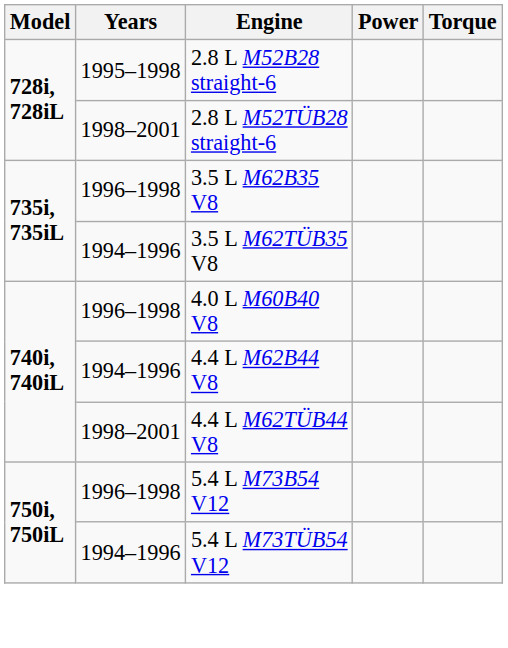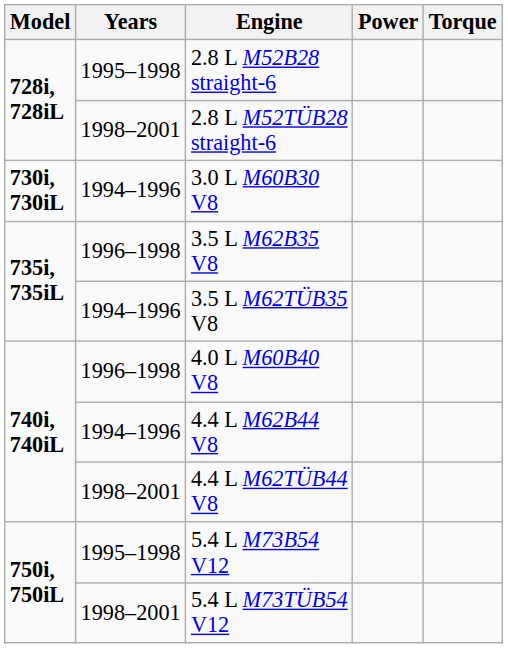 <table class="wikitable sortable">
 <tr>
 <th>Model</th>
 <th>Years</th>
 <th>Engine</th>
 <th>Power</th>
 <th>Torque</th>
 </tr>
 <tr>
 <td rowspan=2><strong>728i, <br> 728iL</strong></td>
 <td>1995–1998</td>
 <td>2.8 L <em><a href='#'>M52B28</a></em> <br> <a href='#'>straight-6</a></td>
 <td></td>
 <td></td>
 </tr>
 <tr>
 <td>1998–2001</td>
 <td>2.8 L <em><a href='#'>M52TÜB28</a></em> <br> <a href='#'>straight-6</a></td>
 <td></td>
 <td> <br> </td>
+</tr>
+<tr>
+<td><strong>730i, <br> 730iL</strong></td>
+<td>1994–1996</td>
+<td>3.0 L <em><a href='#'>M60B30</a></em> <br> <a href='#'>V8</a></td>
+<td></td>
+<td></td>
 </tr>
 <tr>
 <td rowspan=2><strong>735i, <br> 735iL</strong></td>
 <td>1996–1998</td>
 <td>3.5 L <em><a href='#'>M62B35</a></em> <br> <a href='#'>V8</a></td>
 <td></td>
 <td></td>
 </tr>
 <tr>
 <td>1994–1996</td>
 <td>3.5 L <em><a href='#'>M62TÜB35</a></em> <br> V8</td>
 <td></td>
 <td></td>
 </tr>
 <tr>
 <td rowspan=3><strong>740i, <br> 740iL</strong></td>
 <td>1996–1998</td>
 <td>4.0 L <em><a href='#'>M60B40</a></em> <br> <a href='#'>V8</a></td>
 <td></td>
 <td></td>
 </tr>
 <tr>
 <td>1994–1996</td>
 <td>4.4 L <em><a href='#'>M62B44</a></em> <br> <a href='#'>V8</a></td>
 <td></td>
 <td></td>
 </tr>
 <tr>
 <td>1998–2001</td>
 <td>4.4 L <em><a href='#'>M62TÜB44</a></em> <br> <a href='#'>V8</a></td>
 <td></td>
 <td></td>
 </tr>
 <tr>
 <td rowspan=2><strong>750i, <br> 750iL</strong></td>
-<td>1996–1998</td>
+<td>1995–1998</td>
 <td>5.4 L <em><a href='#'>M73B54</a></em> <br> <a href='#'>V12</a></td>
 <td></td>
 <td></td>
 </tr>
 <tr>
-<td>1994–1996</td>
+<td>1998–2001</td>
 <td>5.4 L <em><a href='#'>M73TÜB54</a></em> <br> <a href='#'>V12</a></td>
 <td></td>
 <td></td>
 </tr>
 </table>
